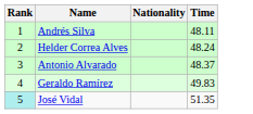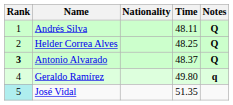 <table class="wikitable sortable" style="text-align:center">
 <tr>
 <th>Rank</th>
 <th>Name</th>
 <th>Nationality</th>
 <th>Time</th>
+<th>Notes</th>
 </tr>
 <tr bgcolor=ccffcc>
 <td align=center>1</td>
 <td align=left><a href='#'>Andrés Silva</a></td>
 <td align=left></td>
 <td>48.11</td>
+<td><strong>Q</strong></td>
 </tr>
 <tr bgcolor=ccffcc>
 <td align=center>2</td>
 <td align=left><a href='#'>Helder Correa Alves</a></td>
 <td align=left></td>
-<td>48.24</td>
+<td>48.25</td>
+<td><strong>Q</strong></td>
 </tr>
 <tr bgcolor=ccffcc>
-<td align=center>3</td>
+<td align=center><strong>3</strong></td>
 <td align=left><a href='#'>Antonio Alvarado</a></td>
 <td align=left></td>
 <td>48.37</td>
+<td><strong>Q</strong></td>
 </tr>
 <tr bgcolor=ddffdd>
 <td align=center>4</td>
 <td align=left><a href='#'>Geraldo Ramírez</a></td>
 <td align=left></td>
-<td>49.83</td>
+<td>49.80</td>
+<td><strong>q</strong></td>
 </tr>
 <tr>
 <td align=center style="background: paleturquoise;">5</td>
 <td align=left><a href='#'>José Vidal</a></td>
 <td align=left></td>
 <td>51.35</td>
+<td></td>
 </tr>
 </table>
